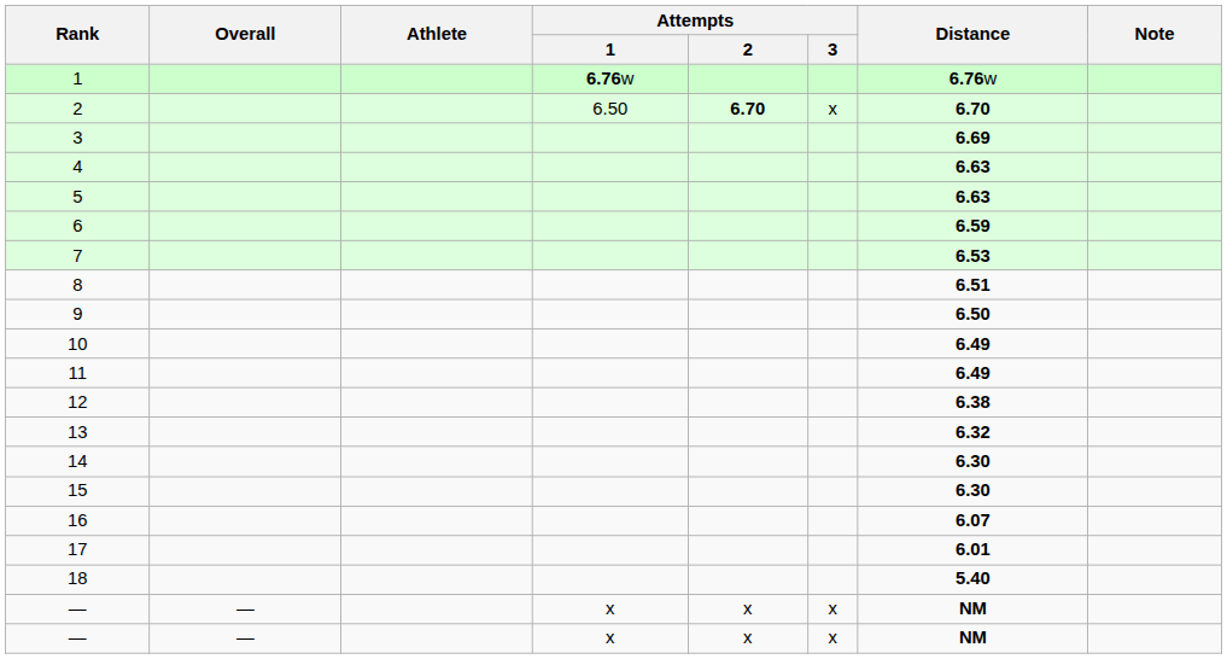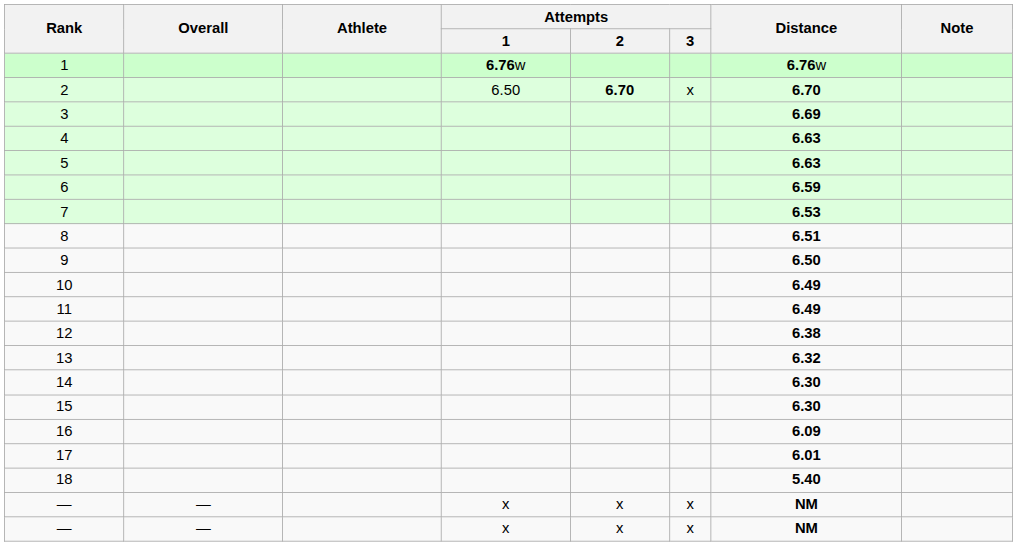 <table class="wikitable" style=" text-align:center; font-size:110%;" width="95%">
 <tr>
 <th rowspan="2">Rank</th>
 <th rowspan="2">Overall</th>
 <th rowspan="2">Athlete</th>
 <th colspan="3">Attempts</th>
 <th rowspan="2">Distance</th>
 <th rowspan="2">Note</th>
 </tr>
 <tr>
 <th>1</th>
 <th>2</th>
 <th>3</th>
 </tr>
 <tr bgcolor="ccffcc">
 <td>1</td>
 <td></td>
 <td align=left></td>
 <td><strong>6.76</strong>w</td>
 <td></td>
 <td></td>
 <td><strong>6.76</strong>w</td>
 <td></td>
 </tr>
 <tr bgcolor="ddffdd">
 <td>2</td>
 <td></td>
 <td align=left></td>
 <td>6.50</td>
 <td><strong>6.70</strong></td>
 <td>x</td>
 <td><strong>6.70</strong></td>
 <td></td>
 </tr>
 <tr bgcolor="ddffdd">
 <td>3</td>
 <td></td>
 <td align=left></td>
 <td></td>
 <td></td>
 <td></td>
 <td><strong>6.69</strong></td>
 <td></td>
 </tr>
 <tr bgcolor="ddffdd">
 <td>4</td>
 <td></td>
 <td align=left></td>
 <td></td>
 <td></td>
 <td></td>
 <td><strong>6.63</strong></td>
 <td></td>
 </tr>
 <tr bgcolor="ddffdd">
 <td>5</td>
 <td></td>
 <td align=left></td>
 <td></td>
 <td></td>
 <td></td>
 <td><strong>6.63</strong></td>
 <td></td>
 </tr>
 <tr bgcolor="ddffdd">
 <td>6</td>
 <td></td>
 <td align=left></td>
 <td></td>
 <td></td>
 <td></td>
 <td><strong>6.59</strong></td>
 <td></td>
 </tr>
 <tr bgcolor="ddffdd">
 <td>7</td>
 <td></td>
 <td align=left></td>
 <td></td>
 <td></td>
 <td></td>
 <td><strong>6.53</strong></td>
 <td></td>
 </tr>
 <tr>
 <td>8</td>
 <td></td>
 <td align=left></td>
 <td></td>
 <td></td>
 <td></td>
 <td><strong>6.51</strong></td>
 <td></td>
 </tr>
 <tr>
 <td>9</td>
 <td></td>
 <td align=left></td>
 <td></td>
 <td></td>
 <td></td>
 <td><strong>6.50</strong></td>
 <td></td>
 </tr>
 <tr>
 <td>10</td>
 <td></td>
 <td align=left></td>
 <td></td>
 <td></td>
 <td></td>
 <td><strong>6.49</strong></td>
 <td></td>
 </tr>
 <tr>
 <td>11</td>
 <td></td>
 <td align=left></td>
 <td></td>
 <td></td>
 <td></td>
 <td><strong>6.49</strong></td>
 <td></td>
 </tr>
 <tr>
 <td>12</td>
 <td></td>
 <td align=left></td>
 <td></td>
 <td></td>
 <td></td>
 <td><strong>6.38</strong></td>
 <td></td>
 </tr>
 <tr>
 <td>13</td>
 <td></td>
 <td align=left></td>
 <td></td>
 <td></td>
 <td></td>
 <td><strong>6.32</strong></td>
 <td></td>
 </tr>
 <tr>
 <td>14</td>
 <td></td>
 <td align=left></td>
 <td></td>
 <td></td>
 <td></td>
 <td><strong>6.30</strong></td>
 <td></td>
 </tr>
 <tr>
 <td>15</td>
 <td></td>
 <td align=left></td>
 <td></td>
 <td></td>
 <td></td>
 <td><strong>6.30</strong></td>
 <td></td>
 </tr>
 <tr>
 <td>16</td>
 <td></td>
 <td align=left></td>
 <td></td>
 <td></td>
 <td></td>
-<td><strong>6.07</strong></td>
+<td><strong>6.09</strong></td>
 <td></td>
 </tr>
 <tr>
 <td>17</td>
 <td></td>
 <td align=left></td>
 <td></td>
 <td></td>
 <td></td>
 <td><strong>6.01</strong></td>
 <td></td>
 </tr>
 <tr>
 <td>18</td>
 <td></td>
 <td align=left></td>
 <td></td>
 <td></td>
 <td></td>
 <td><strong>5.40</strong></td>
 <td></td>
 </tr>
 <tr>
 <td>—</td>
 <td>—</td>
 <td align=left></td>
 <td>x</td>
 <td>x</td>
 <td>x</td>
 <td><strong>NM</strong></td>
 <td></td>
 </tr>
 <tr>
 <td>—</td>
 <td>—</td>
 <td align=left></td>
 <td>x</td>
 <td>x</td>
 <td>x</td>
 <td><strong>NM</strong></td>
 <td></td>
 </tr>
 </table>
